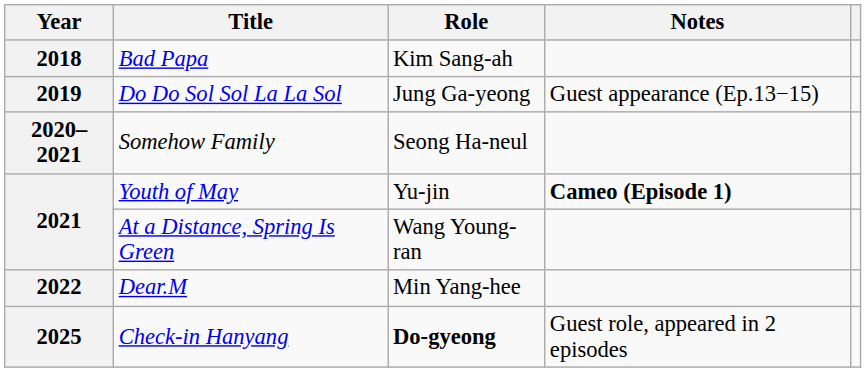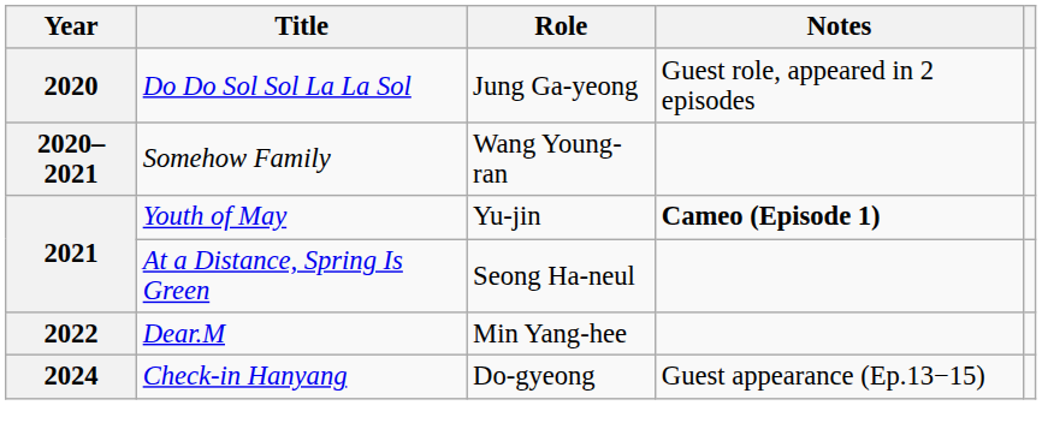 <table class="wikitable sortable plainrowheaders">
 <tr>
 <th scope="col">Year</th>
 <th scope="col">Title</th>
 <th scope="col">Role</th>
 <th scope="col">Notes</th>
 <th scope="col" class="unsortable"></th>
 </tr>
 <tr>
-<th scope="row">2018</th>
-<td><em><a href='#'>Bad Papa</a></em></td>
-<td>Kim Sang-ah</td>
-<td></td>
-<td></td>
-</tr>
-<tr>
-<th scope="row">2019</th>
+<th scope="row">2020</th>
 <td><em><a href='#'>Do Do Sol Sol La La Sol</a></em></td>
 <td>Jung Ga-yeong</td>
-<td>Guest appearance (Ep.13−15)</td>
+<td>Guest role, appeared in 2 episodes</td>
 <td></td>
 </tr>
 <tr>
 <th scope="row">2020–2021</th>
 <td><em>Somehow Family</em></td>
-<td>Seong Ha-neul</td>
+<td>Wang Young-ran</td>
 <td></td>
 <td></td>
 </tr>
 <tr>
 <th scope="row" rowspan="2">2021</th>
 <td><em><a href='#'>Youth of May</a></em></td>
 <td>Yu-jin</td>
 <td><strong>Cameo (Episode 1)</strong></td>
 <td></td>
 </tr>
 <tr>
 <td><em><a href='#'>At a Distance, Spring Is Green</a></em></td>
-<td>Wang Young-ran</td>
+<td>Seong Ha-neul</td>
 <td></td>
 <td></td>
 </tr>
 <tr>
 <th scope="row">2022</th>
 <td><em><a href='#'>Dear.M</a></em></td>
 <td>Min Yang-hee</td>
 <td></td>
 <td></td>
 </tr>
 <tr>
-<th scope="row">2025</th>
+<th scope="row">2024</th>
 <td><em><a href='#'>Check-in Hanyang</a></em></td>
-<td><strong>Do-gyeong</strong></td>
-<td>Guest role, appeared in 2 episodes</td>
+<td>Do-gyeong</td>
+<td>Guest appearance (Ep.13−15)</td>
 <td></td>
 </tr>
 </table>
